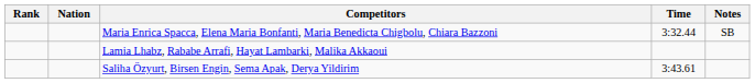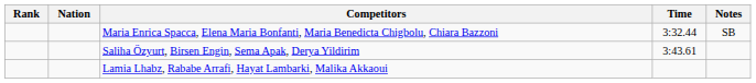 <table class="wikitable sortable" width="80%" style="text-align:center; font-size:95%">
 <tr>
 <th>Rank</th>
 <th>Nation</th>
 <th>Competitors</th>
 <th>Time</th>
 <th>Notes</th>
 </tr>
 <tr>
 <td></td>
 <td align="left"></td>
 <td align="left"><a href='#'>Maria Enrica Spacca</a>, <a href='#'>Elena Maria Bonfanti</a>, <a href='#'>Maria Benedicta Chigbolu</a>, <a href='#'>Chiara Bazzoni</a></td>
 <td>3:32.44</td>
 <td>SB</td>
 </tr>
 <tr>
 <td></td>
 <td align="left"></td>
-<td align="left"><a href='#'>Lamia Lhabz</a>, <a href='#'>Rababe Arrafi</a>, <a href='#'>Hayat Lambarki</a>, <a href='#'>Malika Akkaoui</a></td>
-<td></td>
+<td align="left"><a href='#'>Saliha Özyurt</a>, <a href='#'>Birsen Engin</a>, <a href='#'>Sema Apak</a>, <a href='#'>Derya Yildirim</a></td>
+<td>3:43.61</td>
 <td></td>
 </tr>
 <tr>
 <td></td>
 <td align="left"></td>
-<td align="left"><a href='#'>Saliha Özyurt</a>, <a href='#'>Birsen Engin</a>, <a href='#'>Sema Apak</a>, <a href='#'>Derya Yildirim</a></td>
-<td>3:43.61</td>
+<td align="left"><a href='#'>Lamia Lhabz</a>, <a href='#'>Rababe Arrafi</a>, <a href='#'>Hayat Lambarki</a>, <a href='#'>Malika Akkaoui</a></td>
+<td></td>
 <td></td>
 </tr>
 </table>
